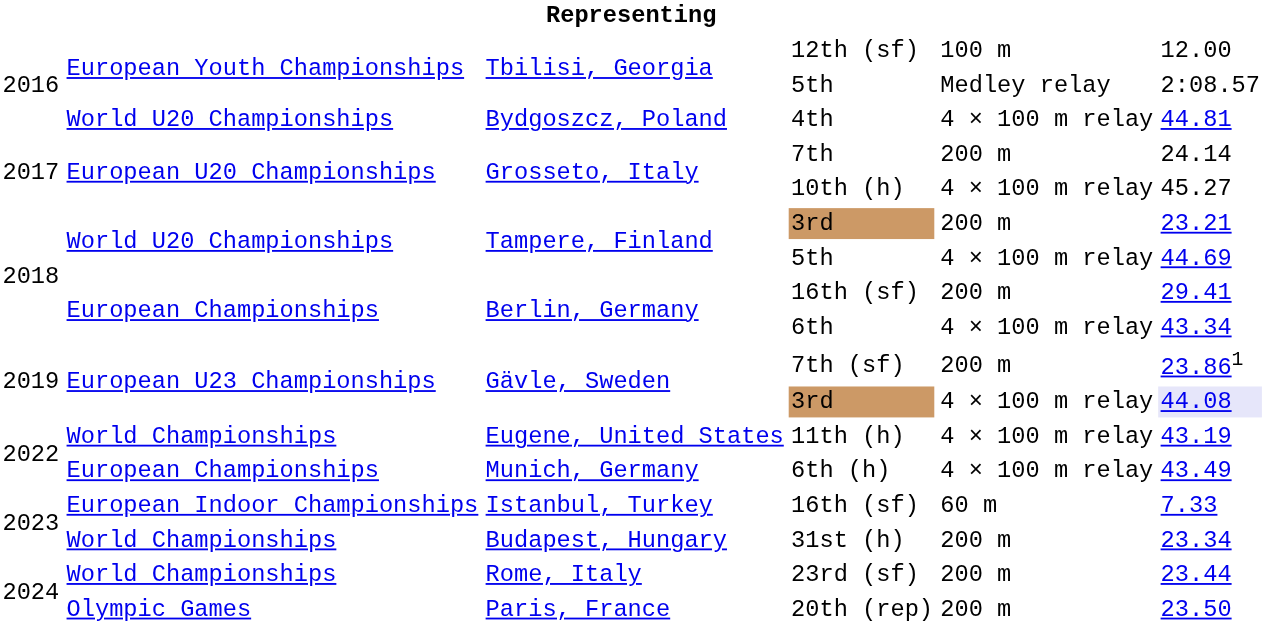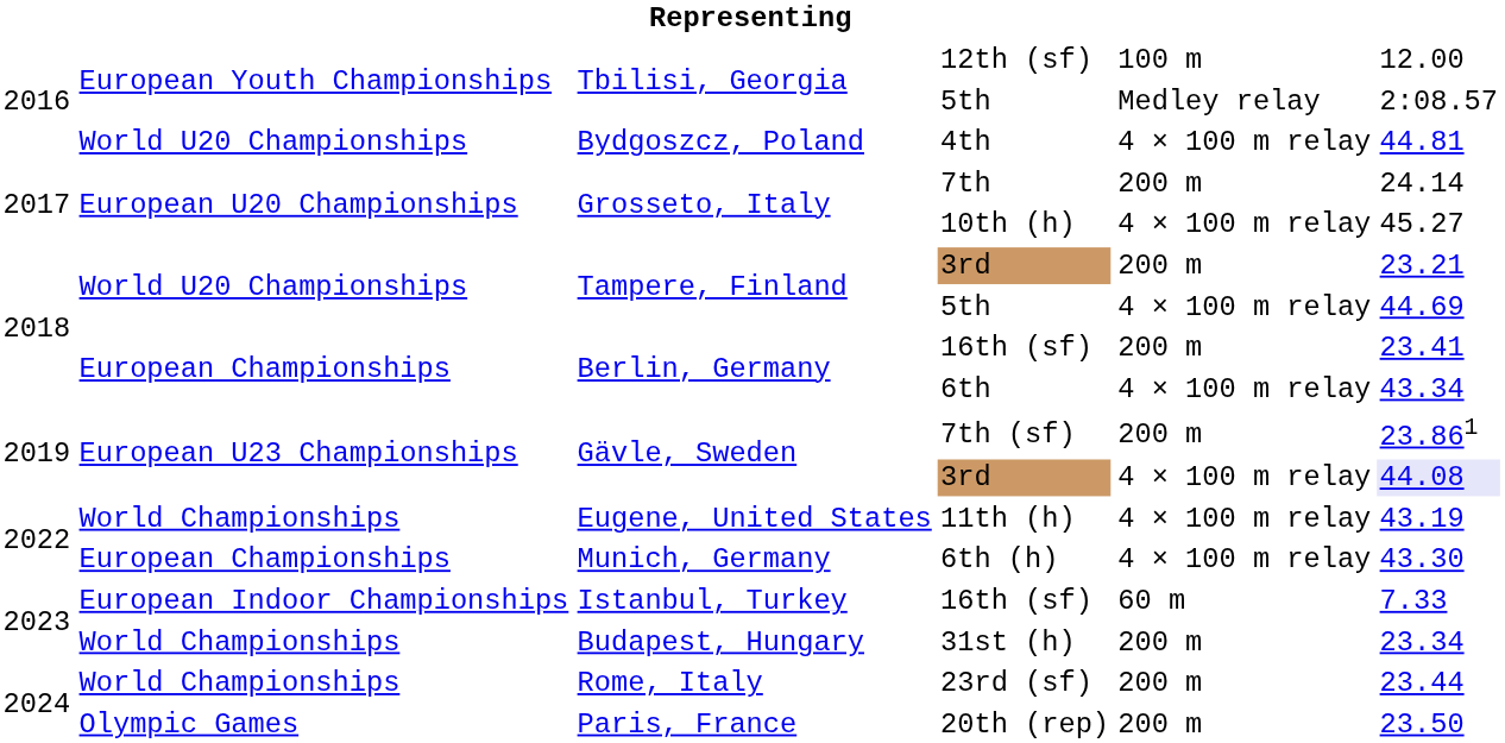 <table>
 <tr>
 <th colspan="6">Representing </th>
 </tr>
 <tr>
 <td rowspan=3>2016</td>
 <td rowspan=2><a href='#'>European Youth Championships</a></td>
 <td rowspan=2><a href='#'>Tbilisi, Georgia</a></td>
 <td>12th (sf)</td>
 <td>100 m</td>
 <td>12.00</td>
 </tr>
 <tr>
 <td>5th</td>
 <td>Medley relay</td>
 <td>2:08.57</td>
 </tr>
 <tr>
 <td><a href='#'>World U20 Championships</a></td>
 <td><a href='#'>Bydgoszcz, Poland</a></td>
 <td>4th</td>
 <td>4 × 100 m relay</td>
 <td><a href='#'>44.81</a></td>
 </tr>
 <tr>
 <td rowspan=2>2017</td>
 <td rowspan=2><a href='#'>European U20 Championships</a></td>
 <td rowspan=2><a href='#'>Grosseto, Italy</a></td>
 <td>7th</td>
 <td>200 m</td>
 <td>24.14</td>
 </tr>
 <tr>
 <td>10th (h)</td>
 <td>4 × 100 m relay</td>
 <td>45.27</td>
 </tr>
 <tr>
 <td rowspan=4>2018</td>
 <td rowspan=2><a href='#'>World U20 Championships</a></td>
 <td rowspan=2><a href='#'>Tampere, Finland</a></td>
 <td bgcolor=cc9966>3rd</td>
 <td>200 m</td>
 <td><a href='#'>23.21</a></td>
 </tr>
 <tr>
 <td>5th</td>
 <td>4 × 100 m relay</td>
 <td><a href='#'>44.69</a></td>
 </tr>
 <tr>
 <td rowspan=2><a href='#'>European Championships</a></td>
 <td rowspan=2><a href='#'>Berlin, Germany</a></td>
 <td>16th (sf)</td>
 <td>200 m</td>
-<td><a href='#'>29.41</a></td>
+<td><a href='#'>23.41</a></td>
 </tr>
 <tr>
 <td>6th</td>
 <td>4 × 100 m relay</td>
 <td><a href='#'>43.34</a></td>
 </tr>
 <tr>
 <td rowspan=2>2019</td>
 <td rowspan=2><a href='#'>European U23 Championships</a></td>
 <td rowspan=2><a href='#'>Gävle, Sweden</a></td>
 <td>7th (sf)</td>
 <td>200 m</td>
 <td><a href='#'>23.86</a><sup>1</sup></td>
 </tr>
 <tr>
 <td bgcolor=cc9966>3rd</td>
 <td>4 × 100 m relay</td>
 <td style="background: lavender;"><a href='#'>44.08</a></td>
 </tr>
 <tr>
 <td rowspan=2>2022</td>
 <td><a href='#'>World Championships</a></td>
 <td><a href='#'>Eugene, United States</a></td>
 <td>11th (h)</td>
 <td>4 × 100 m relay</td>
 <td><a href='#'>43.19</a></td>
 </tr>
 <tr>
 <td><a href='#'>European Championships</a></td>
 <td><a href='#'>Munich, Germany</a></td>
 <td>6th (h)</td>
 <td>4 × 100 m relay</td>
-<td><a href='#'>43.49</a></td>
+<td><a href='#'>43.30</a></td>
 </tr>
 <tr>
 <td rowspan=2>2023</td>
 <td><a href='#'>European Indoor Championships</a></td>
 <td><a href='#'>Istanbul, Turkey</a></td>
 <td>16th (sf)</td>
 <td>60 m</td>
 <td><a href='#'>7.33</a></td>
 </tr>
 <tr>
 <td><a href='#'>World Championships</a></td>
 <td><a href='#'>Budapest, Hungary</a></td>
 <td>31st (h)</td>
 <td>200 m</td>
 <td><a href='#'>23.34</a></td>
 </tr>
 <tr>
 <td rowspan=2>2024</td>
 <td><a href='#'>World Championships</a></td>
 <td><a href='#'>Rome, Italy</a></td>
 <td>23rd (sf)</td>
 <td>200 m</td>
 <td><a href='#'>23.44</a></td>
 </tr>
 <tr>
 <td><a href='#'>Olympic Games</a></td>
 <td><a href='#'>Paris, France</a></td>
 <td>20th (rep)</td>
 <td>200 m</td>
 <td><a href='#'>23.50</a></td>
 </tr>
 </table>
